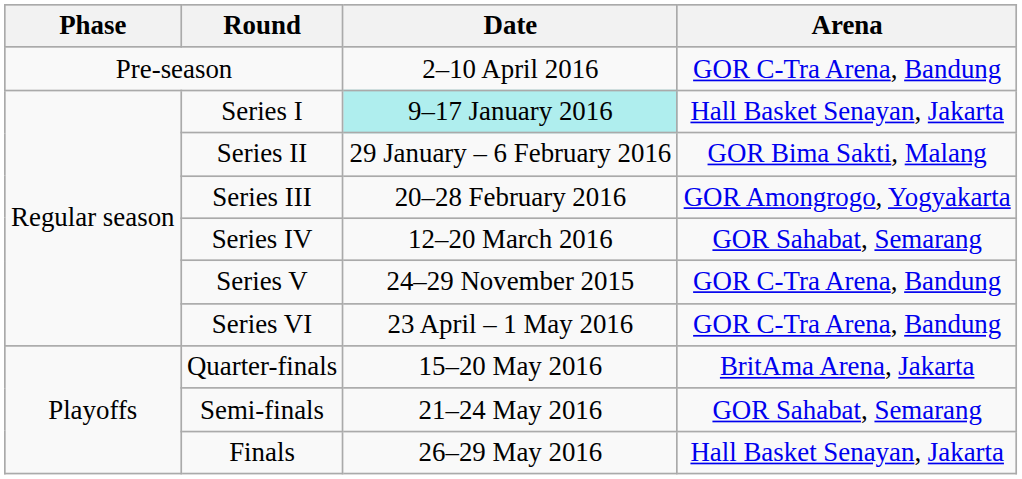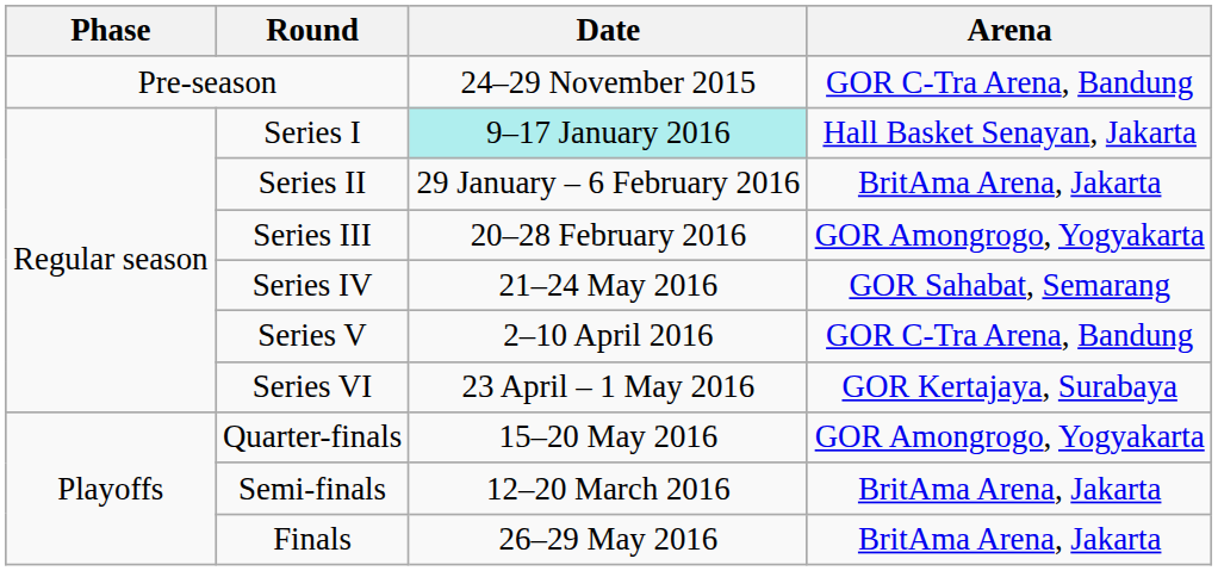 <table class="wikitable" style="text-align:center">
 <tr>
 <th>Phase</th>
 <th>Round</th>
 <th>Date</th>
 <th>Arena</th>
 </tr>
 <tr>
 <td colspan=2>Pre-season</td>
-<td>2–10 April 2016</td>
+<td>24–29 November 2015</td>
 <td><a href='#'>GOR C-Tra Arena</a>, <a href='#'>Bandung</a></td>
 </tr>
 <tr>
 <td rowspan=6>Regular season</td>
 <td>Series I</td>
 <td style="background: paleturquoise;">9–17 January 2016</td>
 <td><a href='#'>Hall Basket Senayan</a>, <a href='#'>Jakarta</a></td>
 </tr>
 <tr>
 <td>Series II</td>
 <td>29 January – 6 February 2016</td>
-<td><a href='#'>GOR Bima Sakti</a>, <a href='#'>Malang</a></td>
+<td><a href='#'>BritAma Arena</a>, <a href='#'>Jakarta</a></td>
 </tr>
 <tr>
 <td>Series III</td>
 <td>20–28 February 2016</td>
 <td><a href='#'>GOR Amongrogo</a>, <a href='#'>Yogyakarta</a></td>
 </tr>
 <tr>
 <td>Series IV</td>
-<td>12–20 March 2016</td>
+<td>21–24 May 2016</td>
 <td><a href='#'>GOR Sahabat</a>, <a href='#'>Semarang</a></td>
 </tr>
 <tr>
 <td>Series V</td>
-<td>24–29 November 2015</td>
+<td>2–10 April 2016</td>
 <td><a href='#'>GOR C-Tra Arena</a>, <a href='#'>Bandung</a></td>
 </tr>
 <tr>
 <td>Series VI</td>
 <td>23 April – 1 May 2016</td>
-<td><a href='#'>GOR C-Tra Arena</a>, <a href='#'>Bandung</a></td>
+<td><a href='#'>GOR Kertajaya</a>, <a href='#'>Surabaya</a></td>
 </tr>
 <tr>
 <td rowspan=6>Playoffs</td>
 <td>Quarter-finals</td>
 <td>15–20 May 2016</td>
-<td><a href='#'>BritAma Arena</a>, <a href='#'>Jakarta</a></td>
+<td><a href='#'>GOR Amongrogo</a>, <a href='#'>Yogyakarta</a></td>
 </tr>
 <tr>
 <td>Semi-finals</td>
-<td>21–24 May 2016</td>
-<td><a href='#'>GOR Sahabat</a>, <a href='#'>Semarang</a></td>
+<td>12–20 March 2016</td>
+<td><a href='#'>BritAma Arena</a>, <a href='#'>Jakarta</a></td>
 </tr>
 <tr>
 <td>Finals</td>
 <td>26–29 May 2016</td>
-<td><a href='#'>Hall Basket Senayan</a>, <a href='#'>Jakarta</a></td>
+<td><a href='#'>BritAma Arena</a>, <a href='#'>Jakarta</a></td>
 </tr>
 </table>
